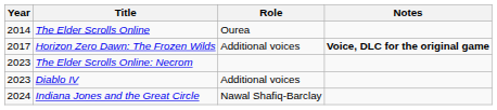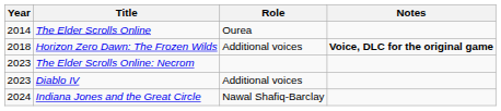 <table class="wikitable sortable">
 <tr>
 <th>Year</th>
 <th>Title</th>
 <th>Role</th>
 <th>Notes</th>
 </tr>
 <tr>
 <td>2014</td>
 <td><em><a href='#'>The Elder Scrolls Online</a></em></td>
 <td>Ourea</td>
 <td></td>
 </tr>
 <tr>
-<td>2017</td>
+<td>2018</td>
 <td><em><a href='#'>Horizon Zero Dawn: The Frozen Wilds</a></em></td>
 <td>Additional voices</td>
 <td><strong>Voice, DLC for the original game</strong></td>
 </tr>
 <tr>
 <td>2023</td>
 <td><em><a href='#'>The Elder Scrolls Online: Necrom</a></em></td>
 <td></td>
 <td></td>
 </tr>
 <tr>
 <td>2023</td>
 <td><em><a href='#'>Diablo IV</a></em></td>
 <td>Additional voices</td>
 <td></td>
 </tr>
 <tr>
 <td>2024</td>
 <td><em><a href='#'>Indiana Jones and the Great Circle</a></em></td>
 <td>Nawal Shafiq-Barclay</td>
 <td></td>
 </tr>
 </table>
